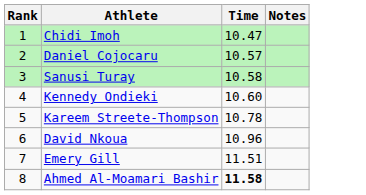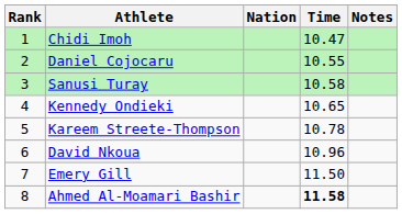 <table class="wikitable sortable" style="text-align:center">
 <tr>
 <th>Rank</th>
 <th>Athlete</th>
+<th>Nation</th>
 <th>Time</th>
 <th>Notes</th>
 </tr>
 <tr style="background:#bbf3bb;">
 <td>1</td>
 <td align=left><a href='#'>Chidi Imoh</a></td>
+<td align=left></td>
 <td>10.47</td>
 <td></td>
 </tr>
 <tr style="background:#bbf3bb;">
 <td>2</td>
 <td align=left><a href='#'>Daniel Cojocaru</a></td>
-<td>10.57</td>
+<td align=left></td>
+<td>10.55</td>
 <td></td>
 </tr>
 <tr style="background:#bbf3bb;">
 <td>3</td>
 <td align=left><a href='#'>Sanusi Turay</a></td>
+<td align=left></td>
 <td>10.58</td>
 <td></td>
 </tr>
 <tr>
 <td>4</td>
 <td align=left><a href='#'>Kennedy Ondieki</a></td>
-<td>10.60</td>
+<td align=left></td>
+<td>10.65</td>
 <td></td>
 </tr>
 <tr>
 <td>5</td>
 <td align=left><a href='#'>Kareem Streete-Thompson</a></td>
+<td align=left></td>
 <td>10.78</td>
 <td></td>
 </tr>
 <tr>
 <td>6</td>
 <td align=left><a href='#'>David Nkoua</a></td>
+<td align=left></td>
 <td>10.96</td>
 <td></td>
 </tr>
 <tr>
 <td>7</td>
 <td align=left><a href='#'>Emery Gill</a></td>
-<td>11.51</td>
+<td align=left></td>
+<td>11.50</td>
 <td></td>
 </tr>
 <tr>
 <td>8</td>
 <td align=left><a href='#'>Ahmed Al-Moamari Bashir</a></td>
+<td align=left></td>
 <td><strong>11.58</strong></td>
 <td></td>
 </tr>
 </table>
